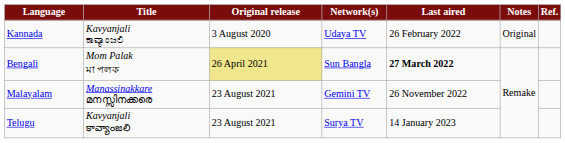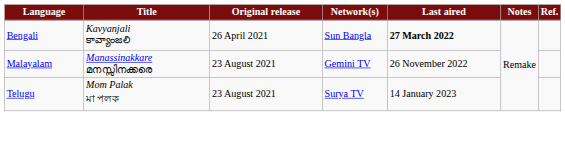 <table class="wikitable sortable" style="width:100%; margin-right:0;">
 <tr style="color:white">
 <th style="background:#7b0c0c; width:15%;">Language</th>
 <th style="background:#7b0c0c; width:24%;">Title</th>
 <th style="background:#7b0c0c; width:22%;">Original release</th>
 <th style="background:#7b0c0c; width:12%;">Network(s)</th>
 <th style="background:#7b0c0c; width:22%;">Last aired</th>
 <th style="background:#7b0c0c; width:5%;">Notes</th>
 <th style="background:#7b0c0c; width:5%;">Ref.</th>
 </tr>
 <tr>
-<td><a href='#'>Kannada</a></td>
-<td><em>Kavyanjali</em> <br> ಕಾವ್ಯಾಂಜಲಿ</td>
-<td>3 August 2020</td>
-<td><a href='#'>Udaya TV</a></td>
-<td>26 February 2022</td>
-<td>Original</td>
-<td></td>
-</tr>
-<tr>
 <td><a href='#'>Bengali</a></td>
-<td><em>Mom Palak</em> <br> মা পলক</td>
-<td style="background: khaki;">26 April 2021</td>
+<td><em>Kavyanjali</em> <br> కావ్యాంజలి</td>
+<td>26 April 2021</td>
 <td><a href='#'>Sun Bangla</a></td>
 <td><strong>27 March 2022</strong></td>
 <td rowspan="3">Remake</td>
 <td></td>
 </tr>
 <tr>
 <td><a href='#'>Malayalam</a></td>
 <td><em><a href='#'>Manassinakkare</a></em> <br> മനസ്സിനക്കരെ</td>
 <td>23 August 2021</td>
 <td><a href='#'>Gemini TV</a></td>
 <td>26 November 2022</td>
 <td></td>
 </tr>
 <tr>
 <td><a href='#'>Telugu</a></td>
-<td><em>Kavyanjali</em> <br> కావ్యాంజలి</td>
+<td><em>Mom Palak</em> <br> মা পলক</td>
 <td>23 August 2021</td>
 <td><a href='#'>Surya TV</a></td>
 <td>14 January 2023</td>
 <td></td>
 </tr>
 </table>
